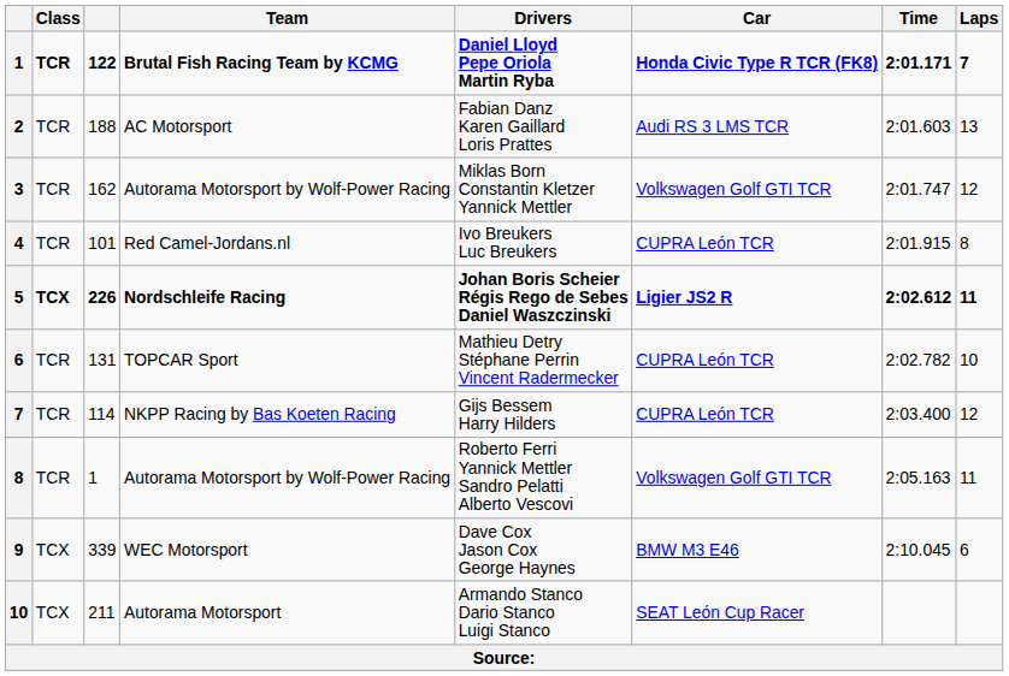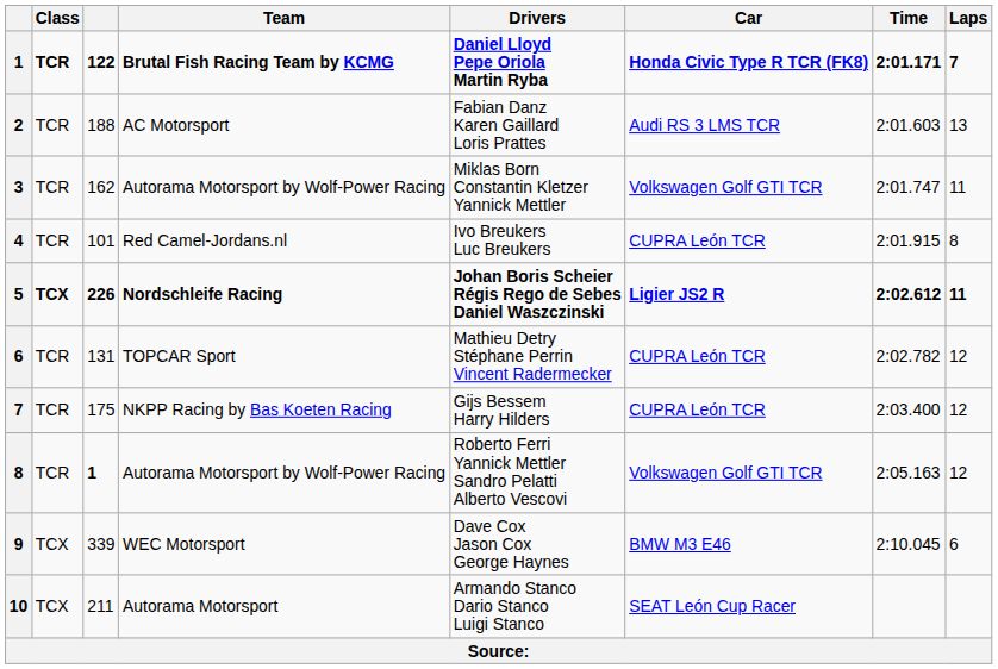 <table class="wikitable" style="font-size: 85%;">
 <tr>
 <th></th>
 <th>Class</th>
 <th></th>
 <th>Team</th>
 <th>Drivers</th>
 <th>Car</th>
 <th>Time</th>
 <th>Laps</th>
 </tr>
 <tr>
 <th>1</th>
 <td><strong>TCR</strong></td>
 <td><strong>122</strong></td>
 <td><strong> Brutal Fish Racing Team by <a href='#'>KCMG</a></strong></td>
 <td><strong> <a href='#'>Daniel Lloyd</a><br> <a href='#'>Pepe Oriola</a><br> Martin Ryba</strong></td>
 <td><strong><a href='#'>Honda Civic Type R TCR (FK8)</a></strong></td>
 <td><strong>2:01.171</strong></td>
 <td><strong>7</strong></td>
 </tr>
 <tr>
 <th>2</th>
 <td>TCR</td>
 <td>188</td>
 <td> AC Motorsport</td>
 <td> Fabian Danz<br> Karen Gaillard<br> Loris Prattes</td>
 <td><a href='#'>Audi RS 3 LMS TCR</a></td>
 <td>2:01.603</td>
 <td>13</td>
 </tr>
 <tr>
 <th>3</th>
 <td>TCR</td>
 <td>162</td>
 <td> Autorama Motorsport by Wolf-Power Racing</td>
 <td> Miklas Born<br> Constantin Kletzer<br> Yannick Mettler</td>
 <td><a href='#'>Volkswagen Golf GTI TCR</a></td>
 <td>2:01.747</td>
-<td>12</td>
+<td>11</td>
 </tr>
 <tr>
 <th>4</th>
 <td>TCR</td>
 <td>101</td>
 <td> Red Camel-Jordans.nl</td>
 <td> Ivo Breukers<br> Luc Breukers</td>
 <td><a href='#'>CUPRA León TCR</a></td>
 <td>2:01.915</td>
 <td>8</td>
 </tr>
 <tr>
 <th>5</th>
 <td><strong>TCX</strong></td>
 <td><strong>226</strong></td>
 <td><strong> Nordschleife Racing</strong></td>
 <td><strong> Johan Boris Scheier<br> Régis Rego de Sebes<br> Daniel Waszczinski</strong></td>
 <td><strong><a href='#'>Ligier JS2 R</a></strong></td>
 <td><strong>2:02.612</strong></td>
 <td><strong>11</strong></td>
 </tr>
 <tr>
 <th>6</th>
 <td>TCR</td>
 <td>131</td>
 <td> TOPCAR Sport</td>
 <td> Mathieu Detry<br> Stéphane Perrin<br> <a href='#'>Vincent Radermecker</a></td>
 <td><a href='#'>CUPRA León TCR</a></td>
 <td>2:02.782</td>
-<td>10</td>
+<td>12</td>
 </tr>
 <tr>
 <th>7</th>
 <td>TCR</td>
-<td>114</td>
+<td>175</td>
 <td> NKPP Racing by <a href='#'>Bas Koeten Racing</a></td>
 <td> Gijs Bessem<br> Harry Hilders</td>
 <td><a href='#'>CUPRA León TCR</a></td>
 <td>2:03.400</td>
 <td>12</td>
 </tr>
 <tr>
 <th>8</th>
 <td>TCR</td>
-<td>1</td>
+<td><strong>1</strong></td>
 <td> Autorama Motorsport by Wolf-Power Racing</td>
 <td> Roberto Ferri<br> Yannick Mettler<br> Sandro Pelatti<br> Alberto Vescovi</td>
 <td><a href='#'>Volkswagen Golf GTI TCR</a></td>
 <td>2:05.163</td>
-<td>11</td>
+<td>12</td>
 </tr>
 <tr>
 <th>9</th>
 <td>TCX</td>
 <td>339</td>
 <td> WEC Motorsport</td>
 <td> Dave Cox<br> Jason Cox<br> George Haynes</td>
 <td><a href='#'>BMW M3 E46</a></td>
 <td>2:10.045</td>
 <td>6</td>
 </tr>
 <tr>
 <th>10</th>
 <td>TCX</td>
 <td>211</td>
 <td> Autorama Motorsport</td>
 <td> Armando Stanco<br> Dario Stanco<br> Luigi Stanco</td>
 <td><a href='#'>SEAT León Cup Racer</a></td>
 <td></td>
 <td></td>
 </tr>
 <tr>
 <th colspan=8>Source:</th>
 </tr>
 </table>
